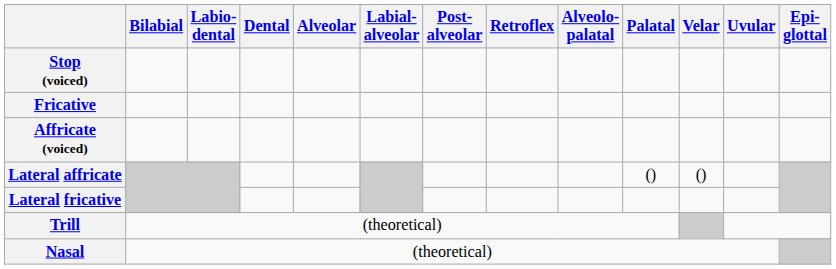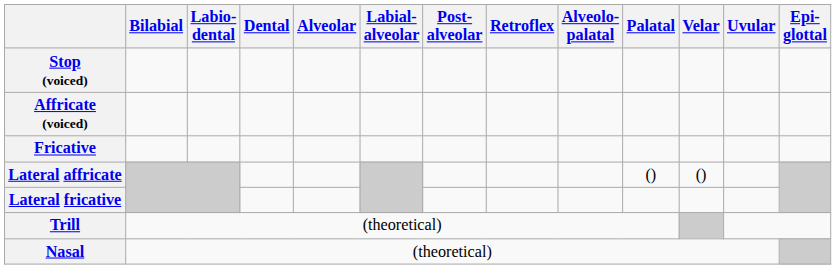 <table class=wikitable>
 <tr align=center>
 <th></th>
 <th><a href='#'>Bilabial</a></th>
 <th><a href='#'>Labio-<br>dental</a></th>
 <th><a href='#'>Dental</a></th>
 <th><a href='#'>Alveolar</a></th>
 <th><a href='#'>Labial-<br>alveolar</a></th>
 <th><a href='#'>Post-<br>alveolar</a></th>
 <th><a href='#'>Retroflex</a></th>
 <th><a href='#'>Alveolo-<br>palatal</a></th>
 <th><a href='#'>Palatal</a></th>
 <th><a href='#'>Velar</a></th>
 <th><a href='#'>Uvular</a></th>
 <th><a href='#'>Epi-<br>glottal</a></th>
 </tr>
 <tr align=center>
 <th><a href='#'>Stop</a><br><small>(voiced)</small></th>
 <td></td>
 <td></td>
 <td></td>
 <td></td>
 <td></td>
 <td></td>
 <td></td>
 <td></td>
 <td></td>
 <td></td>
 <td></td>
 <td></td>
 </tr>
 <tr align=center>
-<th><a href='#'>Fricative</a></th>
+<th><a href='#'>Affricate</a><br><small>(voiced)</small></th>
 <td></td>
 <td></td>
 <td></td>
 <td></td>
 <td></td>
 <td></td>
 <td></td>
 <td></td>
 <td></td>
 <td></td>
 <td></td>
 <td></td>
 </tr>
 <tr align=center>
-<th><a href='#'>Affricate</a><br><small>(voiced)</small></th>
+<th><a href='#'>Fricative</a></th>
 <td></td>
 <td></td>
 <td></td>
 <td></td>
 <td></td>
 <td></td>
 <td></td>
 <td></td>
 <td></td>
 <td></td>
 <td></td>
 <td></td>
 </tr>
 <tr align=center>
 <th><a href='#'>Lateral</a> <a href='#'>affricate</a></th>
 <td style="background:#ccc" colspan="2" rowspan="2"></td>
 <td></td>
 <td></td>
 <td style="background:#ccc" rowspan="2"></td>
 <td></td>
 <td></td>
 <td></td>
 <td> ()</td>
 <td> ()</td>
 <td></td>
 <td style="background:#ccc" rowspan="2"></td>
 </tr>
 <tr align=center>
 <th><a href='#'>Lateral</a> <a href='#'>fricative</a></th>
 <td></td>
 <td></td>
 <td></td>
 <td></td>
 <td></td>
 <td></td>
 <td></td>
 <td></td>
 </tr>
 <tr align=center>
 <th><a href='#'>Trill</a></th>
 <td colspan="9">(theoretical)</td>
 <td style="background:#ccc"></td>
 <td colspan="2"></td>
 </tr>
 <tr align=center>
 <th><a href='#'>Nasal</a></th>
 <td colspan="11">(theoretical)</td>
 <td style="background:#ccc"></td>
 </tr>
 </table>
